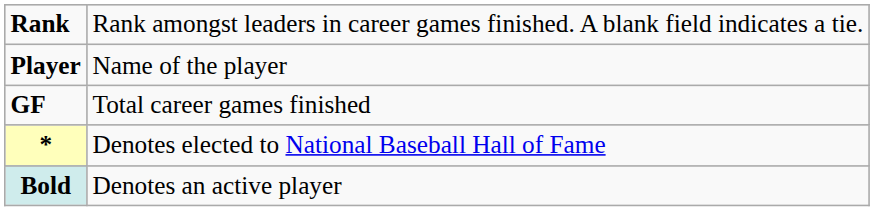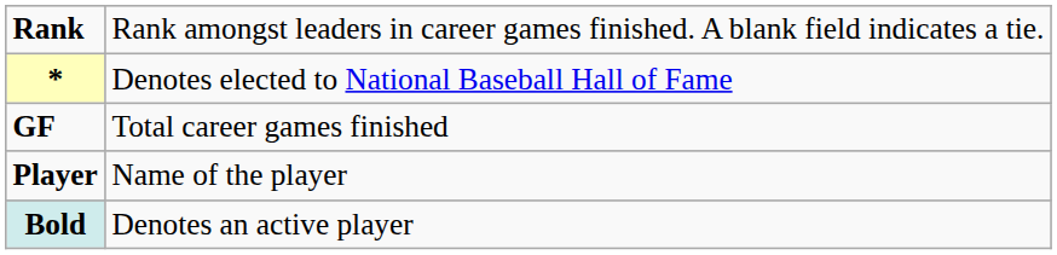 <table class="wikitable">
 <tr>
 <td><strong>Rank</strong></td>
 <td>Rank amongst leaders in career games finished.  A blank field indicates a tie.</td>
 </tr>
 <tr>
-<td><strong>Player</strong></td>
-<td>Name of the player</td>
+<th scope="row" style="background-color:#ffffbb">*</th>
+<td>Denotes elected to <a href='#'>National Baseball Hall of Fame</a></td>
 </tr>
 <tr>
 <td><strong>GF</strong></td>
 <td>Total career games finished</td>
 </tr>
 <tr>
-<th scope="row" style="background-color:#ffffbb">*</th>
-<td>Denotes elected to <a href='#'>National Baseball Hall of Fame</a></td>
+<td><strong>Player</strong></td>
+<td>Name of the player</td>
 </tr>
 <tr>
 <th scope="row" style="background:#cfecec;"><strong>Bold</strong></th>
 <td>Denotes an active player</td>
 </tr>
 </table>
